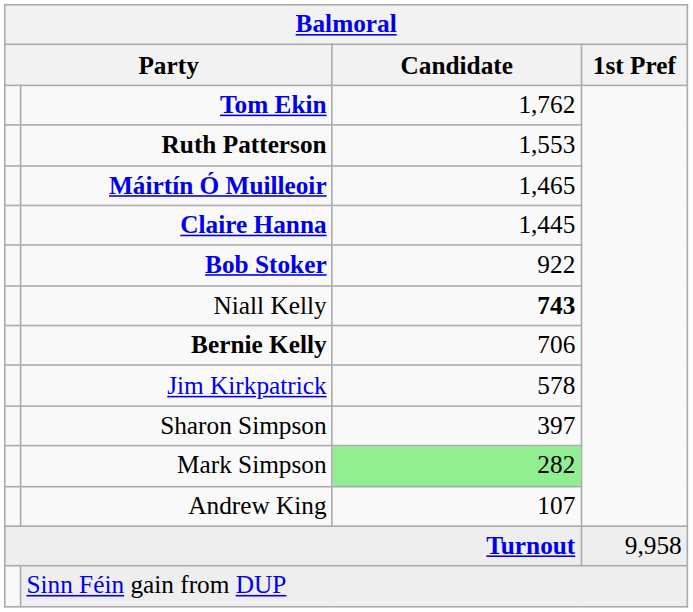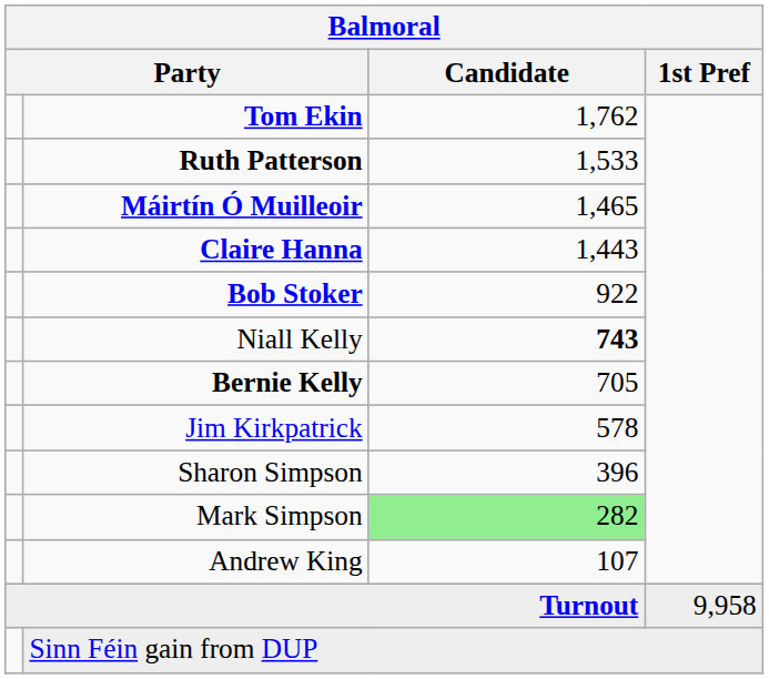 <table class="wikitable">
 <tr>
 <th colspan="4" style="text-align:center;"><a href='#'>Balmoral</a></th>
 </tr>
 <tr>
 <th colspan="2"  style="text-align:center; width:200px;">Party</th>
 <th width=150>Candidate</th>
 <th width=60>1st Pref</th>
 </tr>
 <tr>
 <td></td>
 <td style="text-align:right;"><strong><a href='#'>Tom Ekin</a></strong></td>
 <td style="text-align:right;">1,762</td>
 </tr>
 <tr>
 <td></td>
 <td style="text-align:right;"><strong>Ruth Patterson</strong></td>
-<td style="text-align:right;">1,553</td>
+<td style="text-align:right;">1,533</td>
 </tr>
 <tr>
 <td></td>
 <td style="text-align:right;"><strong><a href='#'>Máirtín Ó Muilleoir</a></strong></td>
 <td style="text-align:right;">1,465</td>
 </tr>
 <tr>
 <td></td>
 <td style="text-align:right;"><strong><a href='#'>Claire Hanna</a></strong></td>
-<td style="text-align:right;">1,445</td>
+<td style="text-align:right;">1,443</td>
 </tr>
 <tr>
 <td></td>
 <td style="text-align:right;"><strong><a href='#'>Bob Stoker</a></strong></td>
 <td style="text-align:right;">922</td>
 </tr>
 <tr>
 <td></td>
 <td style="text-align:right;">Niall Kelly</td>
 <td style="text-align:right;"><strong>743</strong></td>
 </tr>
 <tr>
 <td></td>
 <td style="text-align:right;"><strong>Bernie Kelly</strong></td>
-<td style="text-align:right;">706</td>
+<td style="text-align:right;">705</td>
 </tr>
 <tr>
 <td></td>
 <td style="text-align:right;"><a href='#'>Jim Kirkpatrick</a></td>
 <td style="text-align:right;">578</td>
 </tr>
 <tr>
 <td></td>
 <td style="text-align:right;">Sharon Simpson</td>
-<td style="text-align:right;">397</td>
+<td style="text-align:right;">396</td>
 </tr>
 <tr>
 <td></td>
 <td style="text-align:right;">Mark Simpson</td>
 <td style="background: lightgreen; text-align:right;">282</td>
 </tr>
 <tr>
 <td></td>
 <td style="text-align:right;">Andrew King</td>
 <td style="text-align:right;">107</td>
 </tr>
 <tr style="background:#eee;">
 <td colspan="3" style="text-align:right;"><strong><a href='#'>Turnout</a></strong></td>
 <td style="text-align:right;">9,958</td>
 </tr>
 <tr>
 <td bgcolor=></td>
 <td colspan="3" style="background:#eee;"><a href='#'>Sinn Féin</a> gain from <a href='#'>DUP</a></td>
 </tr>
 </table>
